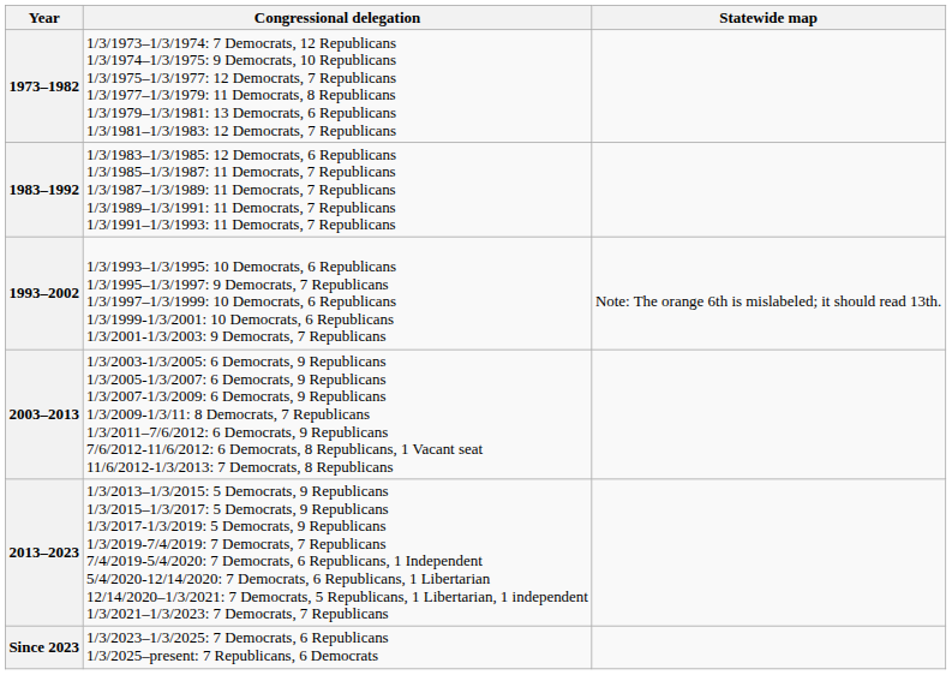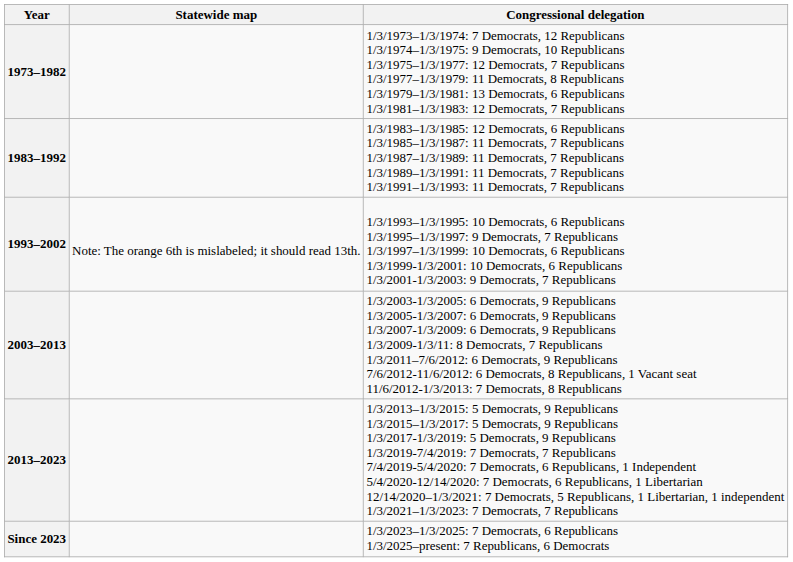 <table class=wikitable>
 <tr>
 <th>Year</th>
+<th>Statewide map</th>
 <th>Congressional delegation</th>
-<th>Statewide map</th>
 </tr>
 <tr>
 <th>1973–1982</th>
+<td></td>
 <td>1/3/1973–1/3/1974: 7 Democrats, 12 Republicans<br>1/3/1974–1/3/1975: 9 Democrats, 10 Republicans<br>1/3/1975–1/3/1977: 12 Democrats, 7 Republicans<br>1/3/1977–1/3/1979: 11 Democrats, 8 Republicans<br>1/3/1979–1/3/1981: 13 Democrats, 6 Republicans<br>1/3/1981–1/3/1983: 12 Democrats, 7 Republicans</td>
-<td></td>
 </tr>
 <tr>
 <th>1983–1992</th>
+<td></td>
 <td>1/3/1983–1/3/1985: 12 Democrats, 6 Republicans<br>1/3/1985–1/3/1987: 11 Democrats, 7 Republicans<br>1/3/1987–1/3/1989: 11 Democrats, 7 Republicans<br>1/3/1989–1/3/1991: 11 Democrats, 7 Republicans<br>1/3/1991–1/3/1993: 11 Democrats, 7 Republicans</td>
-<td></td>
 </tr>
 <tr>
 <th>1993–2002</th>
+<td><br>Note: The orange 6th is mislabeled; it should read 13th.</td>
 <td><br>1/3/1993–1/3/1995: 10 Democrats, 6 Republicans<br>1/3/1995–1/3/1997: 9 Democrats, 7 Republicans<br>1/3/1997–1/3/1999: 10 Democrats, 6 Republicans<br>1/3/1999-1/3/2001: 10 Democrats, 6 Republicans<br>1/3/2001-1/3/2003: 9 Democrats, 7 Republicans</td>
-<td><br>Note: The orange 6th is mislabeled; it should read 13th.</td>
 </tr>
 <tr>
 <th>2003–2013</th>
+<td></td>
 <td>1/3/2003-1/3/2005: 6 Democrats, 9 Republicans<br>1/3/2005-1/3/2007: 6 Democrats, 9 Republicans<br>1/3/2007-1/3/2009: 6 Democrats, 9 Republicans<br>1/3/2009-1/3/11: 8 Democrats, 7 Republicans<br>1/3/2011–7/6/2012: 6 Democrats, 9 Republicans<br>7/6/2012-11/6/2012: 6 Democrats, 8 Republicans, 1 Vacant seat<br>11/6/2012-1/3/2013: 7 Democrats, 8 Republicans</td>
-<td></td>
 </tr>
 <tr>
 <th>2013–2023</th>
+<td></td>
 <td>1/3/2013–1/3/2015: 5 Democrats, 9 Republicans<br>1/3/2015–1/3/2017: 5 Democrats, 9 Republicans<br>1/3/2017-1/3/2019: 5 Democrats, 9 Republicans<br>1/3/2019-7/4/2019: 7 Democrats, 7 Republicans<br>7/4/2019-5/4/2020: 7 Democrats, 6 Republicans, 1 Independent<br>5/4/2020-12/14/2020: 7 Democrats, 6 Republicans, 1 Libertarian<br>12/14/2020–1/3/2021: 7 Democrats, 5 Republicans, 1 Libertarian, 1 independent<br>1/3/2021–1/3/2023: 7 Democrats, 7 Republicans</td>
-<td></td>
 </tr>
 <tr>
 <th>Since 2023</th>
+<td></td>
 <td>1/3/2023–1/3/2025: 7 Democrats, 6 Republicans<br>1/3/2025–present: 7 Republicans, 6 Democrats</td>
-<td></td>
 </tr>
 </table>
